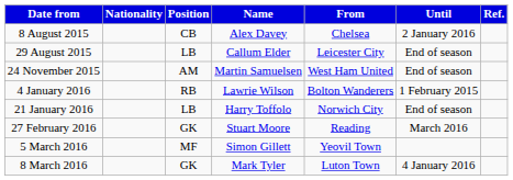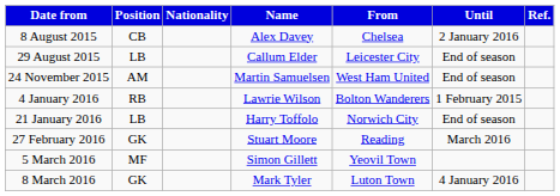 <table class="wikitable" style="text-align:center;">
 <tr>
 <th style="background:#0000DD; color:#FFFFFF;">Date from</th>
+<th style="background:#0000DD; color:#FFFFFF;">Position</th>
 <th style="background:#0000DD; color:#FFFFFF;">Nationality</th>
-<th style="background:#0000DD; color:#FFFFFF;">Position</th>
 <th style="background:#0000DD; color:#FFFFFF;">Name</th>
 <th style="background:#0000DD; color:#FFFFFF;">From</th>
 <th style="background:#0000DD; color:#FFFFFF;">Until</th>
 <th style="background:#0000DD; color:#FFFFFF;">Ref.</th>
 </tr>
 <tr>
 <td>8 August 2015</td>
+<td>CB</td>
 <td></td>
-<td>CB</td>
 <td><a href='#'>Alex Davey</a></td>
 <td><a href='#'>Chelsea</a></td>
 <td>2 January 2016</td>
 <td></td>
 </tr>
 <tr>
 <td>29 August 2015</td>
+<td>LB</td>
 <td></td>
-<td>LB</td>
 <td><a href='#'>Callum Elder</a></td>
 <td><a href='#'>Leicester City</a></td>
 <td>End of season</td>
 <td></td>
 </tr>
 <tr>
 <td>24 November 2015</td>
+<td>AM</td>
 <td></td>
-<td>AM</td>
 <td><a href='#'>Martin Samuelsen</a></td>
 <td><a href='#'>West Ham United</a></td>
 <td>End of season</td>
 <td></td>
 </tr>
 <tr>
 <td>4 January 2016</td>
+<td>RB</td>
 <td></td>
-<td>RB</td>
 <td><a href='#'>Lawrie Wilson</a></td>
 <td><a href='#'>Bolton Wanderers</a></td>
 <td>1 February 2015</td>
 <td></td>
 </tr>
 <tr>
 <td>21 January 2016</td>
+<td>LB</td>
 <td></td>
-<td>LB</td>
 <td><a href='#'>Harry Toffolo</a></td>
 <td><a href='#'>Norwich City</a></td>
 <td>End of season</td>
 <td></td>
 </tr>
 <tr>
 <td>27 February 2016</td>
+<td>GK</td>
 <td></td>
-<td>GK</td>
 <td><a href='#'>Stuart Moore</a></td>
 <td><a href='#'>Reading</a></td>
 <td>March 2016</td>
 <td></td>
 </tr>
 <tr>
 <td>5 March 2016</td>
+<td>MF</td>
 <td></td>
-<td>MF</td>
 <td><a href='#'>Simon Gillett</a></td>
 <td><a href='#'>Yeovil Town</a></td>
 <td></td>
 <td></td>
 </tr>
 <tr>
 <td>8 March 2016</td>
+<td>GK</td>
 <td></td>
-<td>GK</td>
 <td><a href='#'>Mark Tyler</a></td>
 <td><a href='#'>Luton Town</a></td>
 <td>4 January 2016</td>
 <td></td>
 </tr>
 </table>
